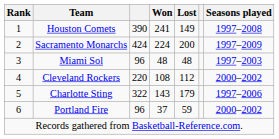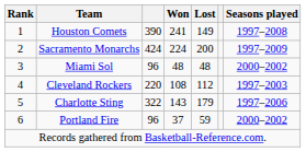 <table class="wikitable sortable" style="text-align: center;">
 <tr align="center">
 <th>Rank</th>
 <th>Team</th>
 <th></th>
 <th>Won</th>
 <th>Lost</th>
 <th></th>
 <th>Seasons played</th>
 </tr>
 <tr>
 <td>1</td>
 <td><a href='#'>Houston Comets</a></td>
 <td>390</td>
 <td>241</td>
 <td>149</td>
 <td></td>
 <td><a href='#'>1997</a>–<a href='#'>2008</a></td>
 </tr>
 <tr>
 <td>2</td>
 <td><a href='#'>Sacramento Monarchs</a></td>
 <td>424</td>
 <td>224</td>
 <td>200</td>
 <td></td>
 <td><a href='#'>1997</a>–<a href='#'>2009</a></td>
 </tr>
 <tr>
 <td>3</td>
 <td><a href='#'>Miami Sol</a></td>
 <td>96</td>
 <td>48</td>
 <td>48</td>
 <td></td>
-<td><a href='#'>1997</a>–<a href='#'>2003</a></td>
+<td><a href='#'>2000</a>–<a href='#'>2002</a></td>
 </tr>
 <tr>
 <td>4</td>
 <td><a href='#'>Cleveland Rockers</a></td>
 <td>220</td>
 <td>108</td>
 <td>112</td>
 <td></td>
-<td><a href='#'>2000</a>–<a href='#'>2002</a></td>
+<td><a href='#'>1997</a>–<a href='#'>2003</a></td>
 </tr>
 <tr>
 <td>5</td>
 <td><a href='#'>Charlotte Sting</a></td>
 <td>322</td>
 <td>143</td>
 <td>179</td>
 <td></td>
 <td><a href='#'>1997</a>–<a href='#'>2006</a></td>
 </tr>
 <tr>
 <td>6</td>
 <td><a href='#'>Portland Fire</a></td>
 <td>96</td>
 <td>37</td>
 <td>59</td>
 <td></td>
 <td><a href='#'>2000</a>–<a href='#'>2002</a></td>
 </tr>
 <tr class="sortbottom">
 <td style="text-align:center;" colspan="7">Records gathered from <a href='#'>Basketball-Reference.com</a>.</td>
 </tr>
 </table>
